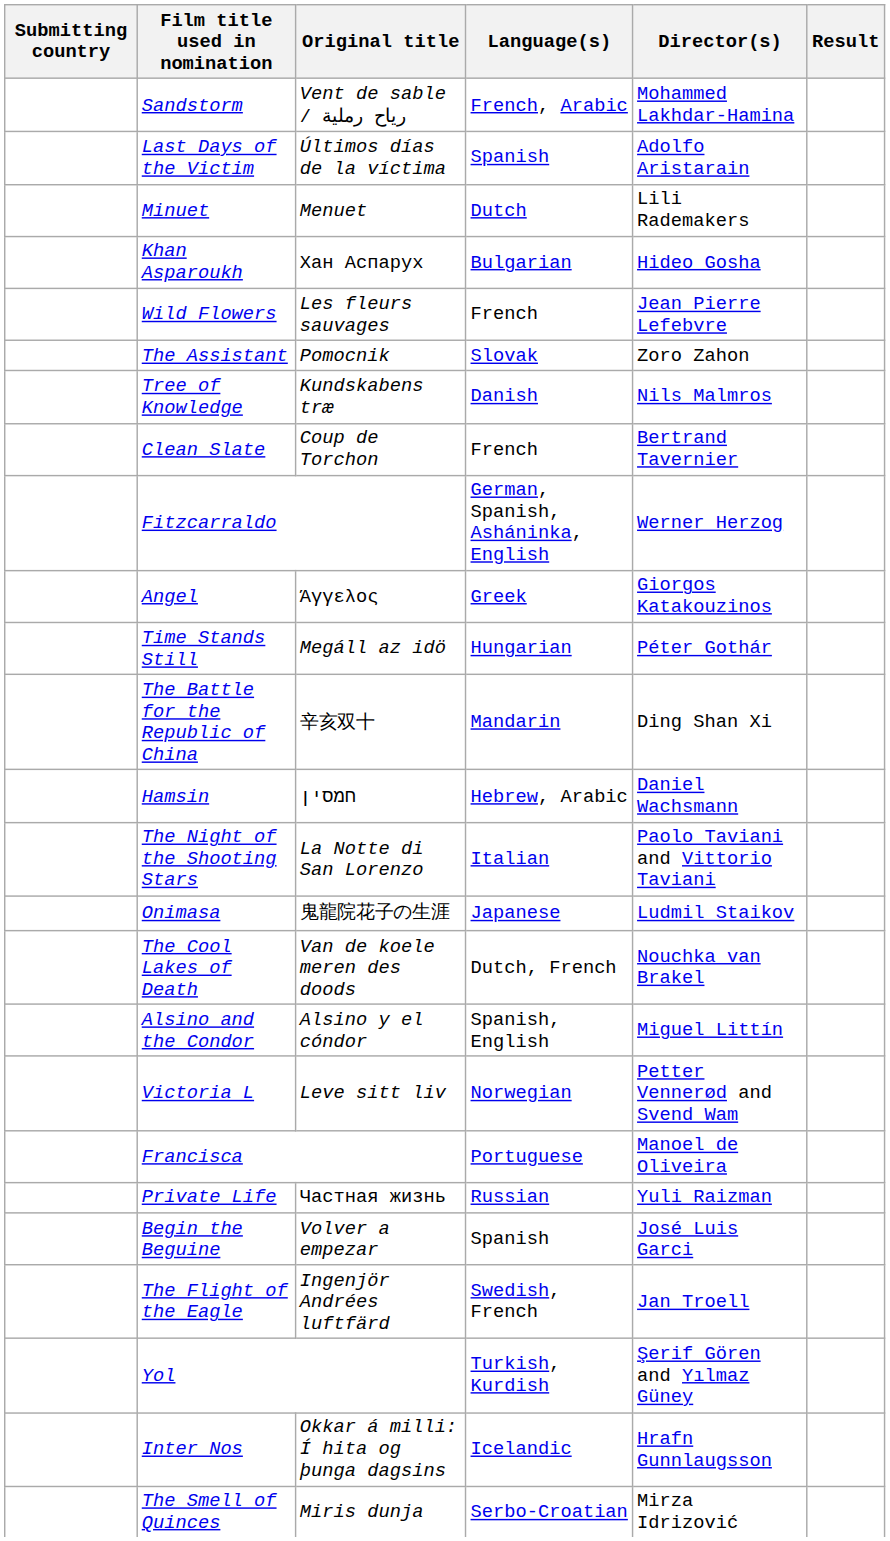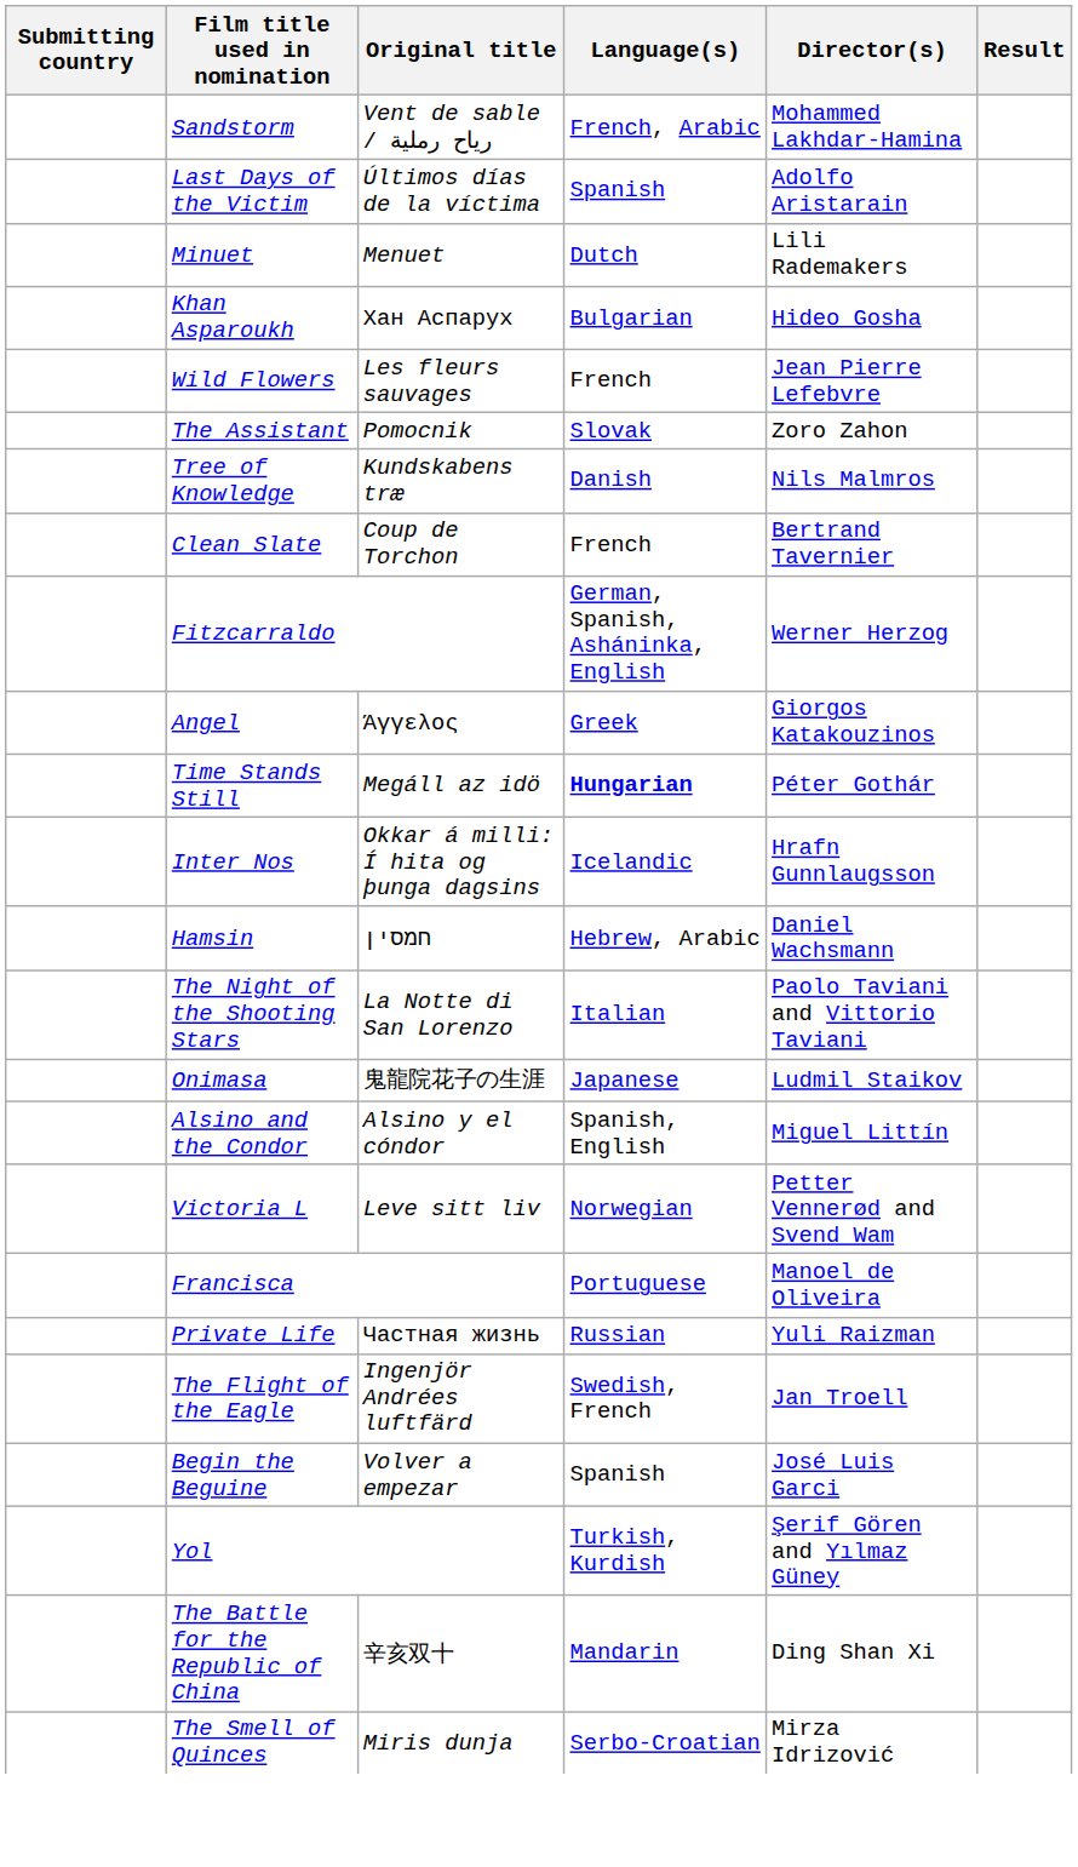 <table class="wikitable sortable" width="98%" style="background:#ffffff;">
 <tr>
 <th>Submitting country</th>
 <th>Film title used in nomination</th>
 <th>Original title</th>
 <th>Language(s)</th>
 <th>Director(s)</th>
 <th>Result</th>
 </tr>
 <tr>
 <td></td>
 <td><em><a href='#'>Sandstorm</a></em></td>
 <td><em>Vent de sable</em> / رياح رملية</td>
 <td><a href='#'>French</a>, <a href='#'>Arabic</a></td>
 <td><a href='#'>Mohammed Lakhdar-Hamina</a></td>
 <td></td>
 </tr>
 <tr>
 <td></td>
 <td><em><a href='#'>Last Days of the Victim</a></em></td>
 <td><em>Últimos días de la víctima</em></td>
 <td><a href='#'>Spanish</a></td>
 <td><a href='#'>Adolfo Aristarain</a></td>
 <td></td>
 </tr>
 <tr>
 <td></td>
 <td><em><a href='#'>Minuet</a></em></td>
 <td><em>Menuet</em></td>
 <td><a href='#'>Dutch</a></td>
 <td>Lili Rademakers</td>
 <td></td>
 </tr>
 <tr>
 <td></td>
 <td><em><a href='#'>Khan Asparoukh</a></em></td>
 <td>Хан Аспарух</td>
 <td><a href='#'>Bulgarian</a></td>
 <td><a href='#'>Hideo Gosha</a></td>
 <td></td>
 </tr>
 <tr>
 <td></td>
 <td><em><a href='#'>Wild Flowers</a></em></td>
 <td><em>Les fleurs sauvages</em></td>
 <td>French</td>
 <td><a href='#'>Jean Pierre Lefebvre</a></td>
 <td></td>
 </tr>
 <tr>
 <td></td>
 <td><em><a href='#'>The Assistant</a></em></td>
 <td><em>Pomocnik</em></td>
 <td><a href='#'>Slovak</a></td>
 <td>Zoro Zahon</td>
 <td></td>
 </tr>
 <tr>
 <td></td>
 <td><em><a href='#'>Tree of Knowledge</a></em></td>
 <td><em>Kundskabens træ</em></td>
 <td><a href='#'>Danish</a></td>
 <td><a href='#'>Nils Malmros</a></td>
 <td></td>
 </tr>
 <tr>
 <td></td>
 <td><em><a href='#'>Clean Slate</a></em></td>
 <td><em>Coup de Torchon</em></td>
 <td>French</td>
 <td><a href='#'>Bertrand Tavernier</a></td>
 <td></td>
 </tr>
 <tr>
 <td></td>
 <td colspan="2"><em><a href='#'>Fitzcarraldo</a></em></td>
 <td><a href='#'>German</a>, Spanish, <a href='#'>Asháninka</a>, <a href='#'>English</a></td>
 <td><a href='#'>Werner Herzog</a></td>
 <td></td>
 </tr>
 <tr>
 <td></td>
 <td><em><a href='#'>Angel</a></em></td>
 <td>Άγγελος</td>
 <td><a href='#'>Greek</a></td>
 <td><a href='#'>Giorgos Katakouzinos</a></td>
 <td></td>
 </tr>
 <tr>
 <td></td>
 <td><em><a href='#'>Time Stands Still</a></em></td>
 <td><em>Megáll az idö</em></td>
-<td><a href='#'>Hungarian</a></td>
+<td><strong><a href='#'>Hungarian</a></strong></td>
 <td><a href='#'>Péter Gothár</a></td>
 <td></td>
 </tr>
 <tr>
 <td></td>
-<td><em><a href='#'>The Battle for the Republic of China</a></em></td>
-<td>辛亥双十</td>
-<td><a href='#'>Mandarin</a></td>
-<td>Ding Shan Xi</td>
+<td><em><a href='#'>Inter Nos</a></em></td>
+<td><em>Okkar á milli: Í hita og þunga dagsins</em></td>
+<td><a href='#'>Icelandic</a></td>
+<td><a href='#'>Hrafn Gunnlaugsson</a></td>
 <td></td>
 </tr>
 <tr>
 <td></td>
 <td><em><a href='#'>Hamsin</a></em></td>
 <td>חמסין</td>
 <td><a href='#'>Hebrew</a>, Arabic</td>
 <td><a href='#'>Daniel Wachsmann</a></td>
 <td></td>
 </tr>
 <tr>
 <td></td>
 <td><em><a href='#'>The Night of the Shooting Stars</a></em></td>
 <td><em>La Notte di San Lorenzo</em></td>
 <td><a href='#'>Italian</a></td>
 <td><a href='#'>Paolo Taviani</a> and <a href='#'>Vittorio Taviani</a></td>
 <td></td>
 </tr>
 <tr>
 <td></td>
 <td><em><a href='#'>Onimasa</a></em></td>
 <td>鬼龍院花子の生涯</td>
 <td><a href='#'>Japanese</a></td>
 <td><a href='#'>Ludmil Staikov</a></td>
-<td></td>
-</tr>
-<tr>
-<td></td>
-<td><em><a href='#'>The Cool Lakes of Death</a></em></td>
-<td><em>Van de koele meren des doods</em></td>
-<td>Dutch, French</td>
-<td><a href='#'>Nouchka van Brakel</a></td>
 <td></td>
 </tr>
 <tr>
 <td></td>
 <td><em><a href='#'>Alsino and the Condor</a></em></td>
 <td><em>Alsino y el cóndor</em></td>
 <td>Spanish, English</td>
 <td><a href='#'>Miguel Littín</a></td>
 <td></td>
 </tr>
 <tr>
 <td></td>
 <td><em><a href='#'>Victoria L</a></em></td>
 <td><em>Leve sitt liv</em></td>
 <td><a href='#'>Norwegian</a></td>
 <td><a href='#'>Petter Vennerød</a> and <a href='#'>Svend Wam</a></td>
 <td></td>
 </tr>
 <tr>
 <td></td>
 <td colspan="2"><em><a href='#'>Francisca</a></em></td>
 <td><a href='#'>Portuguese</a></td>
 <td><a href='#'>Manoel de Oliveira</a></td>
 <td></td>
 </tr>
 <tr>
 <td></td>
 <td><em><a href='#'>Private Life</a></em></td>
 <td>Частная жизнь</td>
 <td><a href='#'>Russian</a></td>
 <td><a href='#'>Yuli Raizman</a></td>
 <td></td>
 </tr>
 <tr>
 <td></td>
+<td><em><a href='#'>The Flight of the Eagle</a></em></td>
+<td><em>Ingenjör Andrées luftfärd</em></td>
+<td><a href='#'>Swedish</a>, French</td>
+<td><a href='#'>Jan Troell</a></td>
+<td></td>
+</tr>
+<tr>
+<td></td>
 <td><em><a href='#'>Begin the Beguine</a></em></td>
 <td><em>Volver a empezar</em></td>
 <td>Spanish</td>
 <td><a href='#'>José Luis Garci</a></td>
-<td></td>
-</tr>
-<tr>
-<td></td>
-<td><em><a href='#'>The Flight of the Eagle</a></em></td>
-<td><em>Ingenjör Andrées luftfärd</em></td>
-<td><a href='#'>Swedish</a>, French</td>
-<td><a href='#'>Jan Troell</a></td>
 <td></td>
 </tr>
 <tr>
 <td></td>
 <td colspan="2"><em><a href='#'>Yol</a></em></td>
 <td><a href='#'>Turkish</a>, <a href='#'>Kurdish</a></td>
 <td><a href='#'>Şerif Gören</a> and <a href='#'>Yılmaz Güney</a></td>
 <td></td>
 </tr>
 <tr>
 <td></td>
-<td><em><a href='#'>Inter Nos</a></em></td>
-<td><em>Okkar á milli: Í hita og þunga dagsins</em></td>
-<td><a href='#'>Icelandic</a></td>
-<td><a href='#'>Hrafn Gunnlaugsson</a></td>
+<td><em><a href='#'>The Battle for the Republic of China</a></em></td>
+<td>辛亥双十</td>
+<td><a href='#'>Mandarin</a></td>
+<td>Ding Shan Xi</td>
 <td></td>
 </tr>
 <tr>
 <td></td>
 <td><em><a href='#'>The Smell of Quinces</a></em></td>
 <td><em>Miris dunja</em></td>
 <td><a href='#'>Serbo-Croatian</a></td>
 <td>Mirza Idrizović</td>
 <td></td>
 </tr>
 </table>
